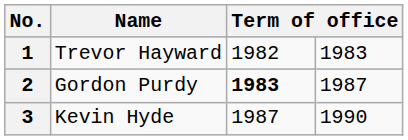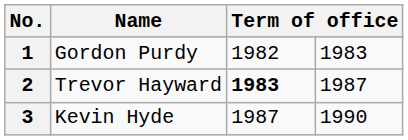 <table class="wikitable">
 <tr>
 <th>No.</th>
 <th>Name</th>
 <th colspan="2">Term of office</th>
 </tr>
 <tr>
 <th>1</th>
-<td>Trevor Hayward</td>
+<td>Gordon Purdy</td>
 <td>1982</td>
 <td>1983</td>
 </tr>
 <tr>
 <th>2</th>
-<td>Gordon Purdy</td>
+<td>Trevor Hayward</td>
 <td><strong>1983</strong></td>
 <td>1987</td>
 </tr>
 <tr>
 <th>3</th>
 <td>Kevin Hyde</td>
 <td>1987</td>
 <td>1990</td>
 </tr>
 </table>
